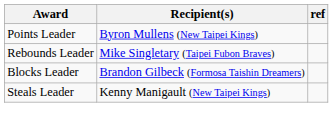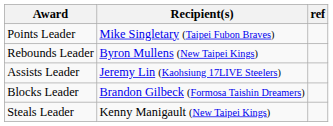 <table class="wikitable">
 <tr>
 <th>Award</th>
 <th>Recipient(s)</th>
 <th>ref</th>
 </tr>
 <tr>
 <td>Points Leader</td>
+<td><a href='#'>Mike Singletary</a> <small>(<a href='#'>Taipei Fubon Braves</a>)</small></td>
+<td></td>
+</tr>
+<tr>
+<td>Rebounds Leader</td>
 <td><a href='#'>Byron Mullens</a> <small>(<a href='#'>New Taipei Kings</a>)</small></td>
 <td></td>
 </tr>
 <tr>
-<td>Rebounds Leader</td>
-<td><a href='#'>Mike Singletary</a> <small>(<a href='#'>Taipei Fubon Braves</a>)</small></td>
+<td>Assists Leader</td>
+<td><a href='#'>Jeremy Lin</a> <small>(<a href='#'>Kaohsiung 17LIVE Steelers</a>)</small></td>
 <td></td>
 </tr>
 <tr>
 <td>Blocks Leader</td>
 <td><a href='#'>Brandon Gilbeck</a> <small>(<a href='#'>Formosa Taishin Dreamers</a>)</small></td>
 <td></td>
 </tr>
 <tr>
 <td>Steals Leader</td>
 <td>Kenny Manigault <small>(<a href='#'>New Taipei Kings</a>)</small></td>
 <td></td>
 </tr>
 </table>
